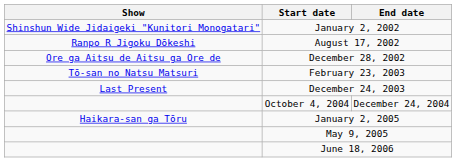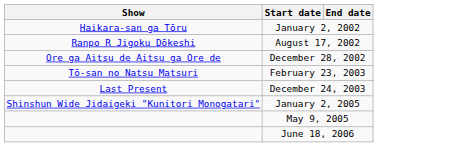 <table class="wikitable" style="text-align:center">
 <tr>
 <th>Show</th>
 <th>Start date</th>
 <th>End date</th>
 </tr>
 <tr>
-<td><a href='#'>Shinshun Wide Jidaigeki "Kunitori Monogatari"</a></td>
+<td><a href='#'>Haikara-san ga Tōru</a></td>
 <td colspan="2">January 2, 2002</td>
 </tr>
 <tr>
 <td><a href='#'>Ranpo R Jigoku Dōkeshi</a></td>
 <td colspan="2">August 17, 2002</td>
 </tr>
 <tr>
 <td><a href='#'>Ore ga Aitsu de Aitsu ga Ore de</a></td>
 <td colspan="2">December 28, 2002</td>
 </tr>
 <tr>
 <td><a href='#'>Tō-san no Natsu Matsuri</a></td>
 <td colspan="2">February 23, 2003</td>
 </tr>
 <tr>
 <td><a href='#'>Last Present</a></td>
 <td colspan="2">December 24, 2003</td>
 </tr>
 <tr>
-<td></td>
-<td>October 4, 2004</td>
-<td align="center">December 24, 2004</td>
-</tr>
-<tr>
-<td><a href='#'>Haikara-san ga Tōru</a></td>
+<td><a href='#'>Shinshun Wide Jidaigeki "Kunitori Monogatari"</a></td>
 <td colspan="2">January 2, 2005</td>
 </tr>
 <tr>
 <td></td>
 <td colspan="2">May 9, 2005</td>
 </tr>
 <tr>
 <td></td>
 <td colspan="2">June 18, 2006</td>
 </tr>
 </table>
